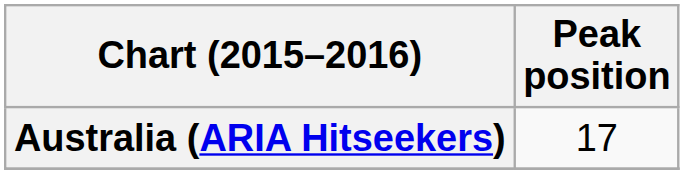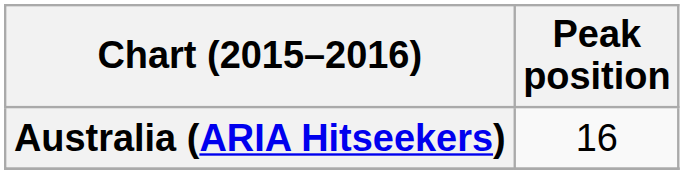 <table class="wikitable sortable plainrowheaders" style="text-align:center;">
 <tr>
 <th>Chart (2015–2016)</th>
 <th>Peak<br>position</th>
 </tr>
 <tr>
 <th scope="row">Australia (<a href='#'>ARIA Hitseekers</a>)</th>
-<td>17</td>
+<td>16</td>
 </tr>
 <tr>
 </tr>
 <tr>
 </tr>
 <tr>
 </tr>
 <tr>
 </tr>
 <tr>
 </tr>
 <tr>
 </tr>
 </table>
